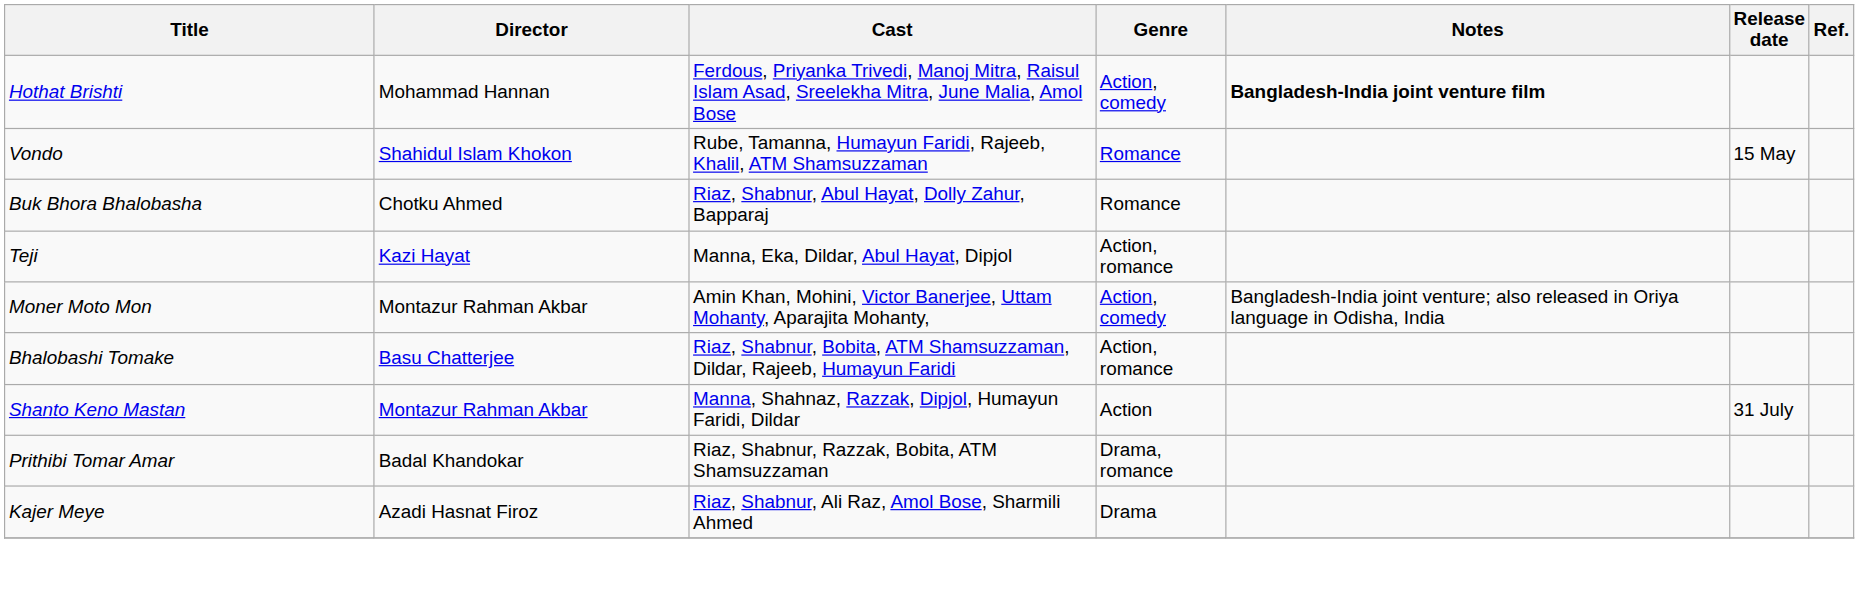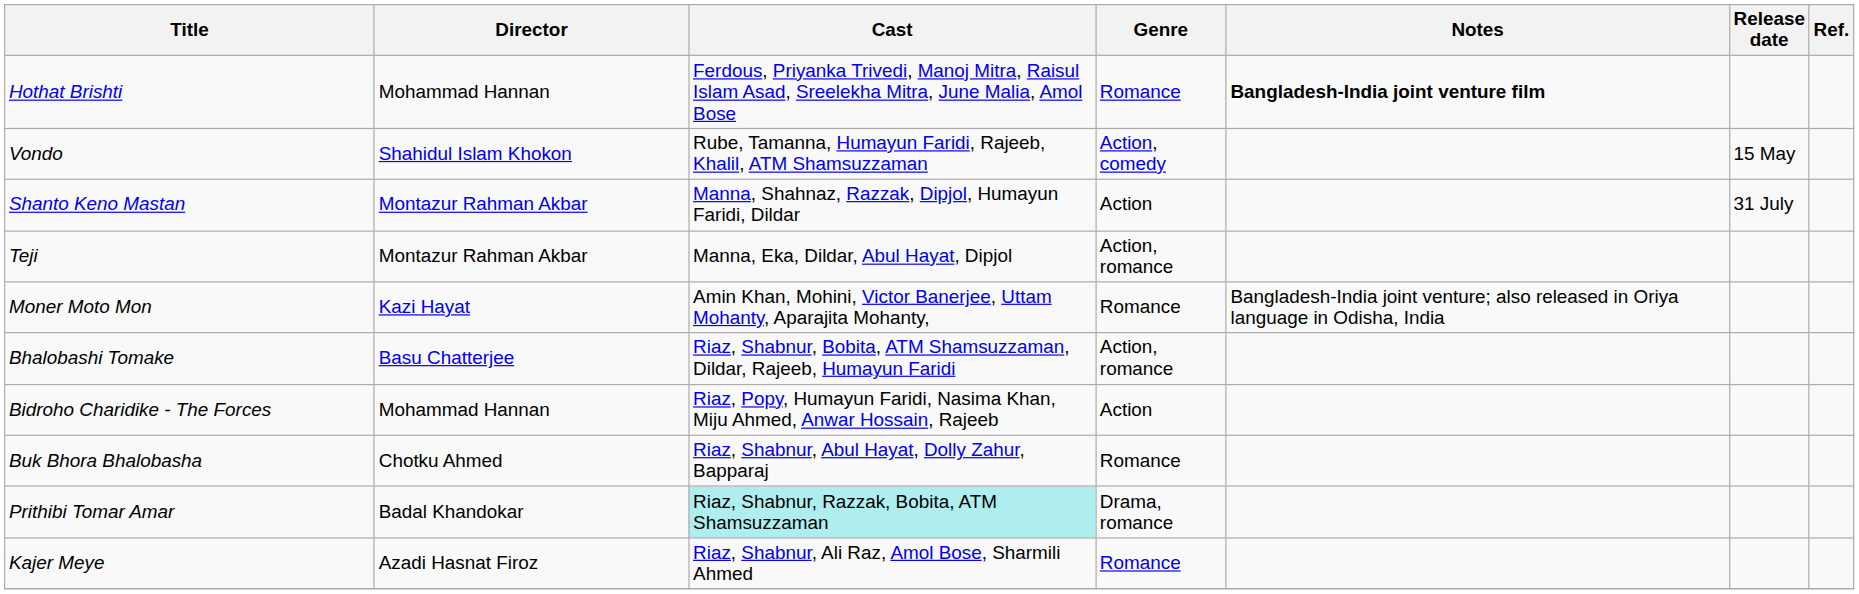 <table class="wikitable sortable">
 <tr>
 <th style="width:20%;">Title</th>
 <th style="width:17%;">Director</th>
 <th style="width:22%;">Cast</th>
 <th>Genre</th>
 <th>Notes</th>
 <th>Release <br> date</th>
 <th style="width:2%;">Ref.</th>
 </tr>
 <tr>
 <td><em><a href='#'>Hothat Brishti</a></em></td>
 <td>Mohammad Hannan</td>
 <td><a href='#'>Ferdous</a>, <a href='#'>Priyanka Trivedi</a>, <a href='#'>Manoj Mitra</a>, <a href='#'>Raisul Islam Asad</a>, <a href='#'>Sreelekha Mitra</a>, <a href='#'>June Malia</a>, <a href='#'>Amol Bose</a></td>
-<td><a href='#'>Action</a>, <a href='#'>comedy</a></td>
+<td><a href='#'>Romance</a></td>
 <td><strong>Bangladesh-India joint venture film</strong></td>
 <td></td>
 <td><br></td>
 </tr>
 <tr>
 <td><em>Vondo</em></td>
 <td><a href='#'>Shahidul Islam Khokon</a></td>
 <td>Rube, Tamanna, <a href='#'>Humayun Faridi</a>, Rajeeb, <a href='#'>Khalil</a>, <a href='#'>ATM Shamsuzzaman</a></td>
-<td><a href='#'>Romance</a></td>
+<td><a href='#'>Action</a>, <a href='#'>comedy</a></td>
 <td></td>
 <td>15 May</td>
 <td></td>
 </tr>
 <tr>
-<td><em>Buk Bhora Bhalobasha</em></td>
-<td>Chotku Ahmed</td>
-<td><a href='#'>Riaz</a>, <a href='#'>Shabnur</a>, <a href='#'>Abul Hayat</a>, <a href='#'>Dolly Zahur</a>, Bapparaj</td>
-<td>Romance</td>
+<td><em><a href='#'>Shanto Keno Mastan</a></em></td>
+<td><a href='#'>Montazur Rahman Akbar</a></td>
+<td><a href='#'>Manna</a>, Shahnaz, <a href='#'>Razzak</a>, <a href='#'>Dipjol</a>, Humayun Faridi, Dildar</td>
+<td>Action</td>
 <td></td>
-<td></td>
+<td>31 July</td>
 <td></td>
 </tr>
 <tr>
 <td><em>Teji</em></td>
-<td><a href='#'>Kazi Hayat</a></td>
+<td>Montazur Rahman Akbar</td>
 <td>Manna, Eka, Dildar, <a href='#'>Abul Hayat</a>, Dipjol</td>
 <td>Action, romance</td>
 <td></td>
 <td></td>
 <td></td>
 </tr>
 <tr>
 <td><em>Moner Moto Mon</em></td>
-<td>Montazur Rahman Akbar</td>
+<td><a href='#'>Kazi Hayat</a></td>
 <td>Amin Khan, Mohini, <a href='#'>Victor Banerjee</a>, <a href='#'>Uttam Mohanty</a>, Aparajita Mohanty,</td>
-<td><a href='#'>Action</a>, <a href='#'>comedy</a></td>
+<td>Romance</td>
 <td>Bangladesh-India joint venture; also released in Oriya language in Odisha, India</td>
 <td></td>
 <td></td>
 </tr>
 <tr>
 <td><em>Bhalobashi Tomake</em></td>
 <td><a href='#'>Basu Chatterjee</a></td>
 <td><a href='#'>Riaz</a>, <a href='#'>Shabnur</a>, <a href='#'>Bobita</a>, <a href='#'>ATM Shamsuzzaman</a>, Dildar, Rajeeb, <a href='#'>Humayun Faridi</a></td>
 <td>Action, romance</td>
 <td></td>
 <td></td>
 <td></td>
 </tr>
 <tr>
-<td><em><a href='#'>Shanto Keno Mastan</a></em></td>
-<td><a href='#'>Montazur Rahman Akbar</a></td>
-<td><a href='#'>Manna</a>, Shahnaz, <a href='#'>Razzak</a>, <a href='#'>Dipjol</a>, Humayun Faridi, Dildar</td>
+<td><em>Bidroho Charidike - The Forces</em></td>
+<td>Mohammad Hannan</td>
+<td><a href='#'>Riaz</a>, <a href='#'>Popy</a>, Humayun Faridi, Nasima Khan, Miju Ahmed, <a href='#'>Anwar Hossain</a>, Rajeeb</td>
 <td>Action</td>
 <td></td>
-<td>31 July</td>
+<td></td>
+<td></td>
+</tr>
+<tr>
+<td><em>Buk Bhora Bhalobasha</em></td>
+<td>Chotku Ahmed</td>
+<td><a href='#'>Riaz</a>, <a href='#'>Shabnur</a>, <a href='#'>Abul Hayat</a>, <a href='#'>Dolly Zahur</a>, Bapparaj</td>
+<td>Romance</td>
+<td></td>
+<td></td>
 <td></td>
 </tr>
 <tr>
 <td><em>Prithibi Tomar Amar</em></td>
 <td>Badal Khandokar</td>
-<td>Riaz, Shabnur, Razzak, Bobita, ATM Shamsuzzaman</td>
+<td style="background: paleturquoise;">Riaz, Shabnur, Razzak, Bobita, ATM Shamsuzzaman</td>
 <td>Drama, romance</td>
 <td></td>
 <td></td>
 <td></td>
 </tr>
 <tr>
 <td><em>Kajer Meye</em></td>
 <td>Azadi Hasnat Firoz</td>
 <td><a href='#'>Riaz</a>, <a href='#'>Shabnur</a>, Ali Raz, <a href='#'>Amol Bose</a>, Sharmili Ahmed</td>
-<td>Drama</td>
+<td><a href='#'>Romance</a></td>
 <td></td>
 <td></td>
 <td></td>
 </tr>
 <tr>
 </tr>
 </table>
